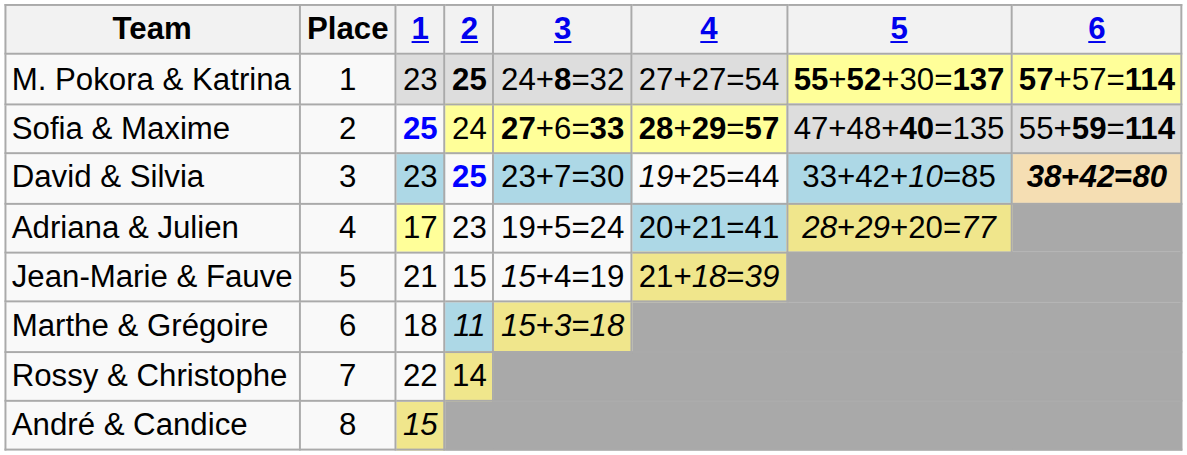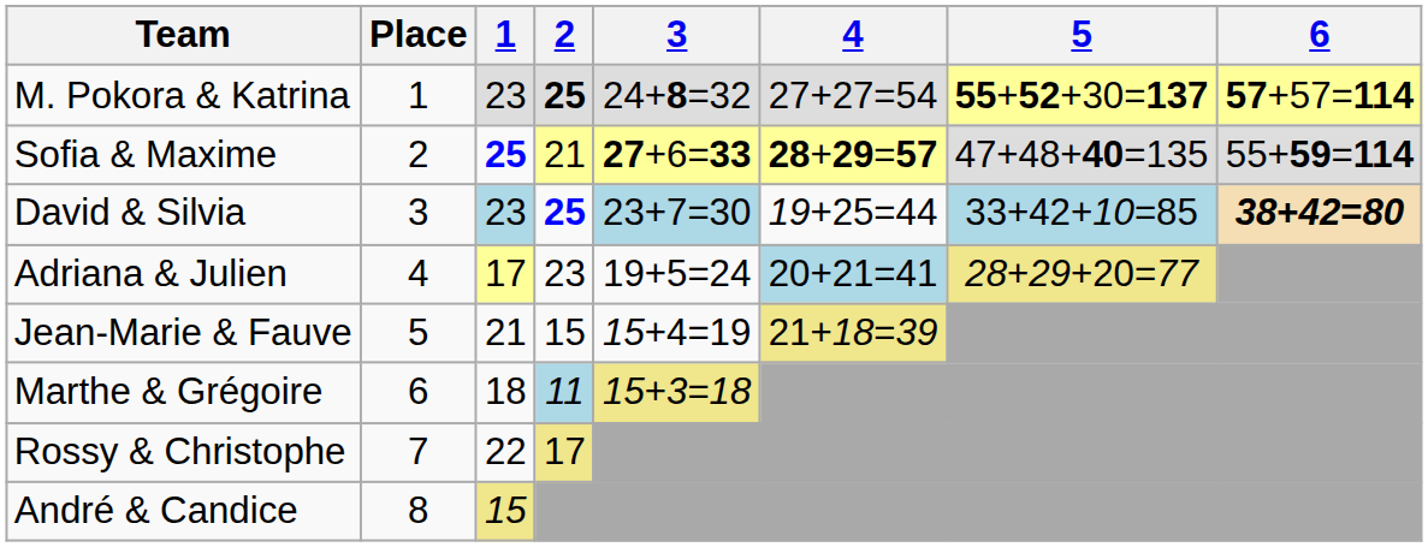 <table class="wikitable sortable" style="margin:auto; text-align:center;">
 <tr>
 <th>Team</th>
 <th>Place</th>
 <th><a href='#'>1</a></th>
 <th><a href='#'>2</a></th>
 <th><a href='#'>3</a></th>
 <th><a href='#'>4</a></th>
 <th><a href='#'>5</a></th>
 <th><a href='#'>6</a></th>
 </tr>
 <tr>
 <td style="text-align:left;">M. Pokora & Katrina</td>
 <td>1</td>
 <td bgcolor="#DDDDDD">23</td>
 <td bgcolor="#DDDDDD"><span><strong>25</strong></span></td>
 <td bgcolor="#DDDDDD">24+<span><strong>8</strong></span>=32</td>
 <td bgcolor="#DDDDDD">27+27=54</td>
 <td bgcolor="#FFFF99"><span><strong>55</strong></span>+<span><strong>52</strong></span>+30=<span><strong>137</strong></span></td>
 <td bgcolor="#FFFF99"><span><strong>57</strong></span>+57=<span><strong>114</strong></span></td>
 </tr>
 <tr>
 <td style="text-align:left;">Sofia & Maxime</td>
 <td>2</td>
 <td style="color:blue;"><strong>25</strong></td>
-<td bgcolor="#FFFF99">24</td>
+<td bgcolor="#FFFF99">21</td>
 <td bgcolor="#FFFF99"><span><strong>27</strong></span>+6=<span><strong>33</strong></span></td>
 <td bgcolor="#FFFF99"><span><strong>28</strong></span>+<span><strong>29</strong></span>=<span><strong>57</strong></span></td>
 <td bgcolor="#DDDDDD">47+48+<span><strong>40</strong></span>=135</td>
 <td bgcolor="#DDDDDD">55+<span><strong>59</strong></span>=<span><strong>114</strong></span></td>
 </tr>
 <tr>
 <td style="text-align:left;">David & Silvia</td>
 <td>3</td>
 <td bgcolor="lightblue">23</td>
 <td style="color:blue;"><strong>25</strong></td>
 <td bgcolor="lightblue">23+7=30</td>
 <td><span><em>19</em></span>+25=44</td>
 <td bgcolor="lightblue">33+42+<span><em>10</em></span>=85</td>
 <td bgcolor="wheat"><strong><span><em>38</em></span>+<span><em>42</em></span>=<span><em>80</em></span></strong></td>
 </tr>
 <tr>
 <td style="text-align:left;">Adriana & Julien</td>
 <td>4</td>
 <td bgcolor="#FFFF99">17</td>
 <td>23</td>
 <td>19+5=24</td>
 <td bgcolor="lightblue">20+21=41</td>
 <td bgcolor="Khaki"><span><em>28</em></span>+<span><em>29</em></span>+20=<span><em>77</em></span></td>
 <td style="background:darkgray;" colspan="1"></td>
 </tr>
 <tr>
 <td style="text-align:left;">Jean-Marie & Fauve</td>
 <td>5</td>
 <td>21</td>
 <td>15</td>
 <td><span><em>15</em></span>+4=19</td>
 <td bgcolor="Khaki">21+<span><em>18</em></span>=<span><em>39</em></span></td>
 <td style="background:darkgray;" colspan="2"></td>
 </tr>
 <tr>
 <td style="text-align:left;">Marthe & Grégoire</td>
 <td>6</td>
 <td>18</td>
 <td bgcolor="lightblue"><span><em>11</em></span></td>
 <td bgcolor="Khaki"><span><em>15</em></span>+<span><em>3</em></span>=<span><em>18</em></span></td>
 <td style="background:darkgray;" colspan="3"></td>
 </tr>
 <tr>
 <td style="text-align:left;">Rossy & Christophe</td>
 <td>7</td>
 <td>22</td>
-<td bgcolor="Khaki">14</td>
+<td bgcolor="Khaki">17</td>
 <td style="background:darkgray;" colspan="4"></td>
 </tr>
 <tr>
 <td style="text-align:left;">André & Candice</td>
 <td>8</td>
 <td bgcolor="Khaki"><span><em>15</em></span></td>
 <td style="background:darkgray;" colspan="5"></td>
 </tr>
 </table>
